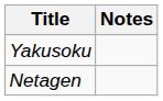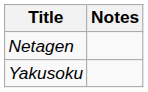 <table class="wikitable">
 <tr>
 <th>Title</th>
 <th>Notes</th>
 </tr>
 <tr>
+<td><em>Netagen</em></td>
+<td></td>
+</tr>
+<tr>
 <td><em>Yakusoku</em></td>
 <td></td>
 </tr>
-<tr>
-<td><em>Netagen</em></td>
-<td></td>
-</tr>
 </table>
